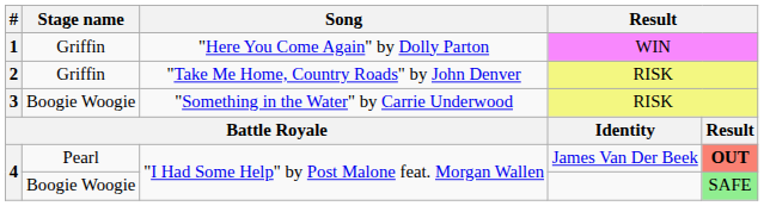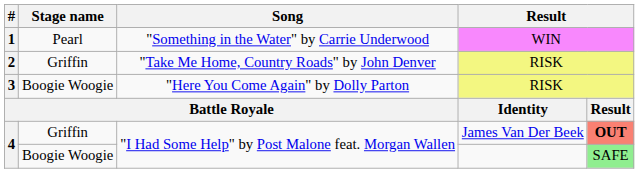 <table class="wikitable plainrowheaders" style="text-align: center;">
 <tr>
 <th>#</th>
 <th>Stage name</th>
 <th>Song</th>
 <th colspan=2>Result</th>
 </tr>
 <tr>
 <th>1</th>
-<td>Griffin</td>
-<td>"<a href='#'>Here You Come Again</a>" by <a href='#'>Dolly Parton</a></td>
+<td>Pearl</td>
+<td>"<a href='#'>Something in the Water</a>" by <a href='#'>Carrie Underwood</a></td>
 <td colspan=2 bgcolor="#F888FD">WIN</td>
 </tr>
 <tr>
 <th>2</th>
 <td>Griffin</td>
 <td>"<a href='#'>Take Me Home, Country Roads</a>" by <a href='#'>John Denver</a></td>
 <td colspan=2 bgcolor="#F3F781">RISK</td>
 </tr>
 <tr>
 <th>3</th>
 <td>Boogie Woogie</td>
-<td>"<a href='#'>Something in the Water</a>" by <a href='#'>Carrie Underwood</a></td>
+<td>"<a href='#'>Here You Come Again</a>" by <a href='#'>Dolly Parton</a></td>
 <td colspan=2 bgcolor="#F3F781">RISK</td>
 </tr>
 <tr>
 <th colspan=3>Battle Royale</th>
 <th>Identity</th>
 <th>Result</th>
 </tr>
 <tr>
 <th rowspan=4>4</th>
-<td>Pearl</td>
+<td>Griffin</td>
 <td rowspan=2>"<a href='#'>I Had Some Help</a>" by <a href='#'>Post Malone</a> feat. <a href='#'>Morgan Wallen</a></td>
 <td><a href='#'>James Van Der Beek</a></td>
 <td bgcolor="salmon"><strong>OUT</strong></td>
 </tr>
 <tr>
 <td>Boogie Woogie</td>
 <td></td>
 <td bgcolor=lightgreen>SAFE</td>
 </tr>
 </table>
